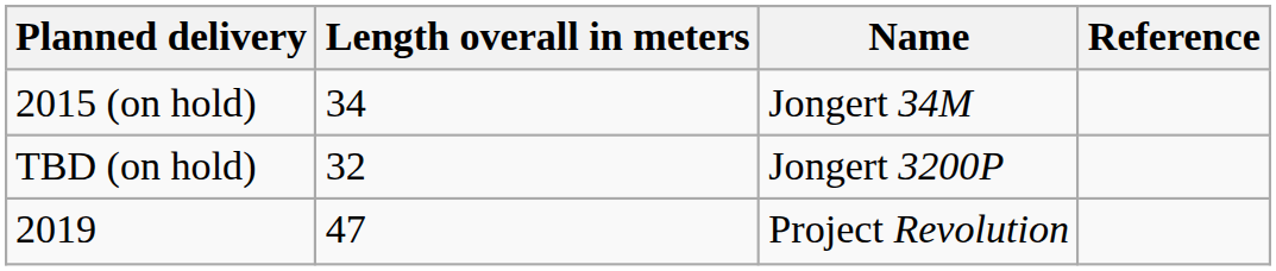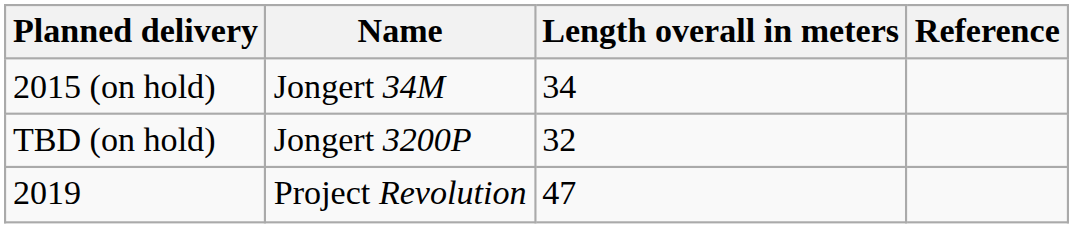 <table class="wikitable sortable">
 <tr>
 <th>Planned delivery</th>
+<th>Name</th>
 <th>Length overall in meters</th>
-<th>Name</th>
 <th>Reference</th>
 </tr>
 <tr>
 <td>2015 (on hold)</td>
+<td>Jongert <em>34M</em></td>
 <td>34</td>
-<td>Jongert <em>34M</em></td>
 <td></td>
 </tr>
 <tr>
 <td>TBD (on hold)</td>
+<td>Jongert <em>3200P</em></td>
 <td>32</td>
-<td>Jongert <em>3200P</em></td>
 <td></td>
 </tr>
 <tr>
 <td>2019</td>
+<td>Project <em>Revolution</em></td>
 <td>47</td>
-<td>Project <em>Revolution</em></td>
 <td></td>
 </tr>
 </table>
